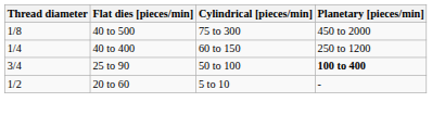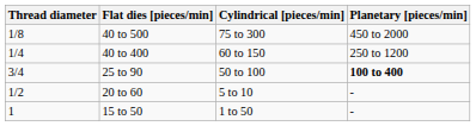 <table class="wikitable center" border="1">
 <tr>
 <th>Thread diameter </th>
 <th>Flat dies [pieces/min]</th>
 <th>Cylindrical [pieces/min]</th>
 <th>Planetary [pieces/min]</th>
 </tr>
 <tr>
 <td>1/8</td>
 <td>40 to 500</td>
 <td>75 to 300</td>
 <td>450 to 2000</td>
 </tr>
 <tr>
 <td>1/4</td>
 <td>40 to 400</td>
 <td>60 to 150</td>
 <td>250 to 1200</td>
 </tr>
 <tr>
 <td>3/4</td>
 <td>25 to 90</td>
 <td>50 to 100</td>
 <td><strong>100 to 400</strong></td>
 </tr>
 <tr>
 <td>1/2</td>
 <td>20 to 60</td>
 <td>5 to 10</td>
 <td>-</td>
 </tr>
+<tr>
+<td>1</td>
+<td>15 to 50</td>
+<td>1 to 50</td>
+<td>-</td>
+</tr>
 </table>
